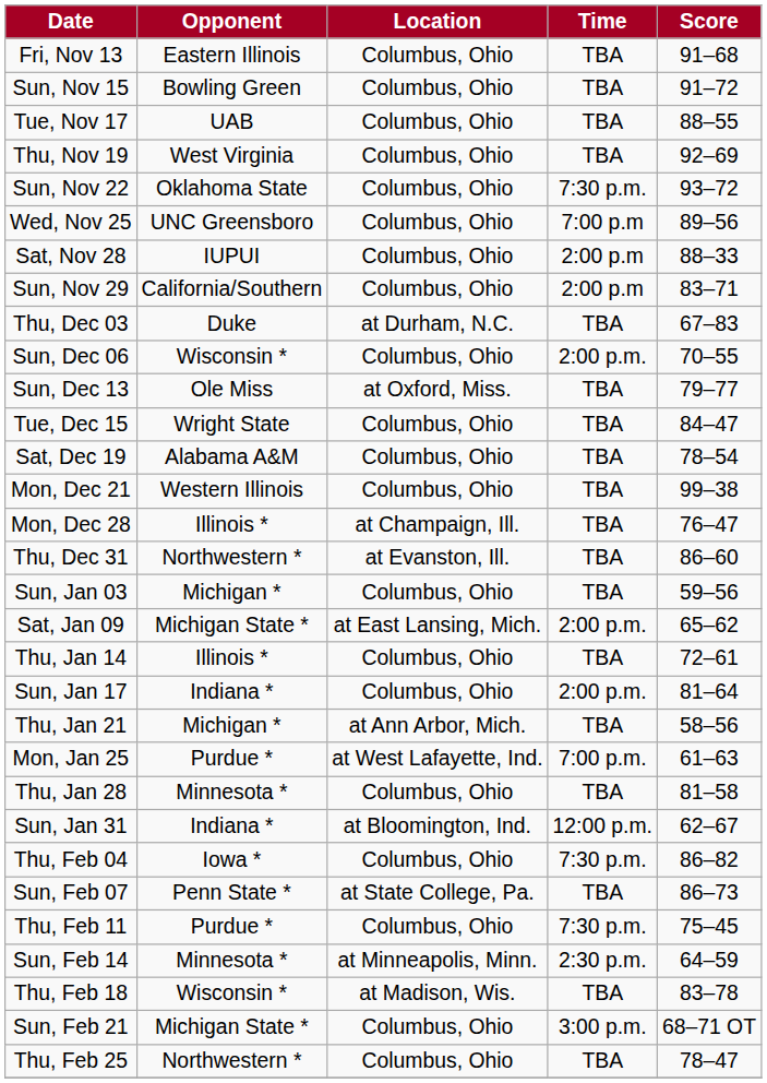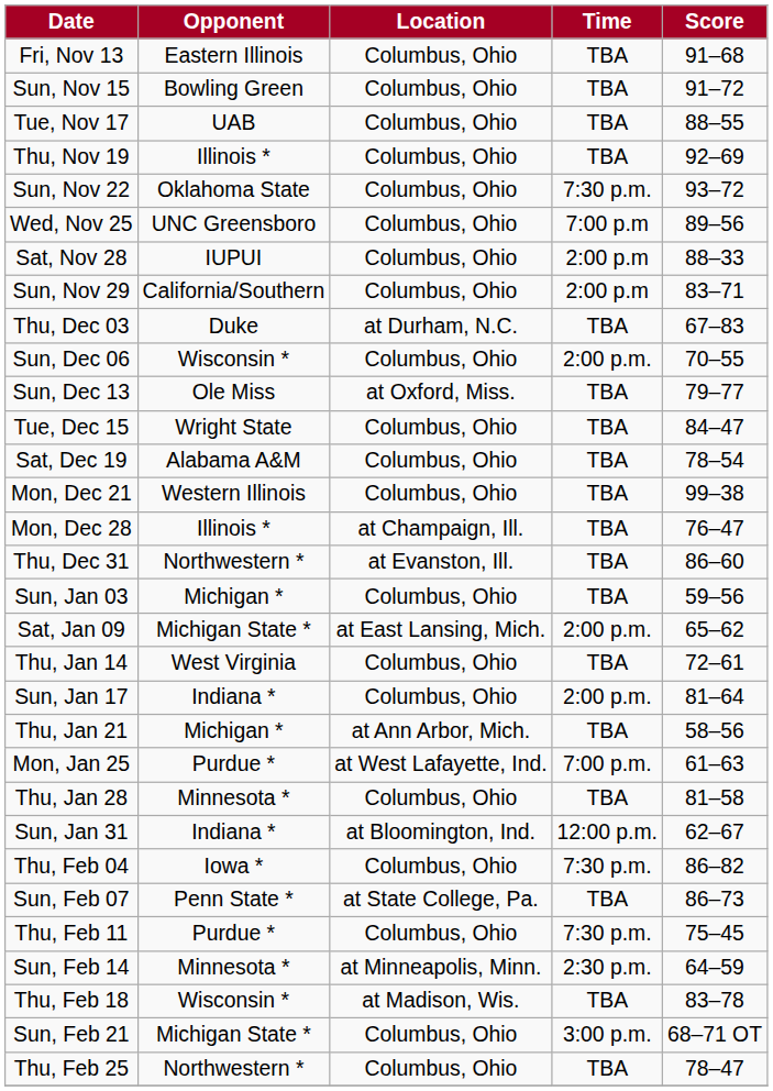 <table class="wikitable" style="text-align:center">
 <tr>
 <th style="background:#A50024;color:white;">Date</th>
 <th style="background:#A50024;color:white;">Opponent</th>
 <th style="background:#A50024;color:white;">Location</th>
 <th style="background:#A50024;color:white;">Time</th>
 <th style="background:#A50024;color:white;">Score</th>
 </tr>
 <tr>
 <td>Fri, Nov 13</td>
 <td>Eastern Illinois</td>
 <td>Columbus, Ohio</td>
 <td>TBA</td>
 <td>91–68</td>
 </tr>
 <tr>
 <td>Sun, Nov 15</td>
 <td>Bowling Green</td>
 <td>Columbus, Ohio</td>
 <td>TBA</td>
 <td>91–72</td>
 </tr>
 <tr>
 <td>Tue, Nov 17</td>
 <td>UAB</td>
 <td>Columbus, Ohio</td>
 <td>TBA</td>
 <td>88–55</td>
 </tr>
 <tr>
 <td>Thu, Nov 19</td>
-<td>West Virginia</td>
+<td>Illinois *</td>
 <td>Columbus, Ohio</td>
 <td>TBA</td>
 <td>92–69</td>
 </tr>
 <tr>
 <td>Sun, Nov 22</td>
 <td>Oklahoma State</td>
 <td>Columbus, Ohio</td>
 <td>7:30 p.m.</td>
 <td>93–72</td>
 </tr>
 <tr>
 <td>Wed, Nov 25</td>
 <td>UNC Greensboro</td>
 <td>Columbus, Ohio</td>
 <td>7:00 p.m</td>
 <td>89–56</td>
 </tr>
 <tr>
 <td>Sat, Nov 28</td>
 <td>IUPUI</td>
 <td>Columbus, Ohio</td>
 <td>2:00 p.m</td>
 <td>88–33</td>
 </tr>
 <tr>
 <td>Sun, Nov 29</td>
 <td>California/Southern</td>
 <td>Columbus, Ohio</td>
 <td>2:00 p.m</td>
 <td>83–71</td>
 </tr>
 <tr>
 <td>Thu, Dec 03</td>
 <td>Duke</td>
 <td>at Durham, N.C.</td>
 <td>TBA</td>
 <td>67–83</td>
 </tr>
 <tr>
 <td>Sun, Dec 06</td>
 <td>Wisconsin *</td>
 <td>Columbus, Ohio</td>
 <td>2:00 p.m.</td>
 <td>70–55</td>
 </tr>
 <tr>
 <td>Sun, Dec 13</td>
 <td>Ole Miss</td>
 <td>at Oxford, Miss.</td>
 <td>TBA</td>
 <td>79–77</td>
 </tr>
 <tr>
 <td>Tue, Dec 15</td>
 <td>Wright State</td>
 <td>Columbus, Ohio</td>
 <td>TBA</td>
 <td>84–47</td>
 </tr>
 <tr>
 <td>Sat, Dec 19</td>
 <td>Alabama A&M</td>
 <td>Columbus, Ohio</td>
 <td>TBA</td>
 <td>78–54</td>
 </tr>
 <tr>
 <td>Mon, Dec 21</td>
 <td>Western Illinois</td>
 <td>Columbus, Ohio</td>
 <td>TBA</td>
 <td>99–38</td>
 </tr>
 <tr>
 <td>Mon, Dec 28</td>
 <td>Illinois *</td>
 <td>at Champaign, Ill.</td>
 <td>TBA</td>
 <td>76–47</td>
 </tr>
 <tr>
 <td>Thu, Dec 31</td>
 <td>Northwestern *</td>
 <td>at Evanston, Ill.</td>
 <td>TBA</td>
 <td>86–60</td>
 </tr>
 <tr>
 <td>Sun, Jan 03</td>
 <td>Michigan *</td>
 <td>Columbus, Ohio</td>
 <td>TBA</td>
 <td>59–56</td>
 </tr>
 <tr>
 <td>Sat, Jan 09</td>
 <td>Michigan State *</td>
 <td>at East Lansing, Mich.</td>
 <td>2:00 p.m.</td>
 <td>65–62</td>
 </tr>
 <tr>
 <td>Thu, Jan 14</td>
-<td>Illinois *</td>
+<td>West Virginia</td>
 <td>Columbus, Ohio</td>
 <td>TBA</td>
 <td>72–61</td>
 </tr>
 <tr>
 <td>Sun, Jan 17</td>
 <td>Indiana *</td>
 <td>Columbus, Ohio</td>
 <td>2:00 p.m.</td>
 <td>81–64</td>
 </tr>
 <tr>
 <td>Thu, Jan 21</td>
 <td>Michigan *</td>
 <td>at Ann Arbor, Mich.</td>
 <td>TBA</td>
 <td>58–56</td>
 </tr>
 <tr>
 <td>Mon, Jan 25</td>
 <td>Purdue *</td>
 <td>at West Lafayette, Ind.</td>
 <td>7:00 p.m.</td>
 <td>61–63</td>
 </tr>
 <tr>
 <td>Thu, Jan 28</td>
 <td>Minnesota *</td>
 <td>Columbus, Ohio</td>
 <td>TBA</td>
 <td>81–58</td>
 </tr>
 <tr>
 <td>Sun, Jan 31</td>
 <td>Indiana *</td>
 <td>at Bloomington, Ind.</td>
 <td>12:00 p.m.</td>
 <td>62–67</td>
 </tr>
 <tr>
 <td>Thu, Feb 04</td>
 <td>Iowa *</td>
 <td>Columbus, Ohio</td>
 <td>7:30 p.m.</td>
 <td>86–82</td>
 </tr>
 <tr>
 <td>Sun, Feb 07</td>
 <td>Penn State *</td>
 <td>at State College, Pa.</td>
 <td>TBA</td>
 <td>86–73</td>
 </tr>
 <tr>
 <td>Thu, Feb 11</td>
 <td>Purdue *</td>
 <td>Columbus, Ohio</td>
 <td>7:30 p.m.</td>
 <td>75–45</td>
 </tr>
 <tr>
 <td>Sun, Feb 14</td>
 <td>Minnesota *</td>
 <td>at Minneapolis, Minn.</td>
 <td>2:30 p.m.</td>
 <td>64–59</td>
 </tr>
 <tr>
 <td>Thu, Feb 18</td>
 <td>Wisconsin *</td>
 <td>at Madison, Wis.</td>
 <td>TBA</td>
 <td>83–78</td>
 </tr>
 <tr>
 <td>Sun, Feb 21</td>
 <td>Michigan State *</td>
 <td>Columbus, Ohio</td>
 <td>3:00 p.m.</td>
 <td>68–71 OT</td>
 </tr>
 <tr>
 <td>Thu, Feb 25</td>
 <td>Northwestern *</td>
 <td>Columbus, Ohio</td>
 <td>TBA</td>
 <td>78–47</td>
 </tr>
 <tr>
 </tr>
 </table>
